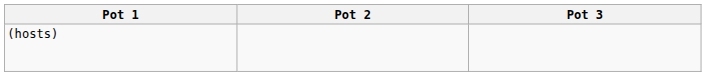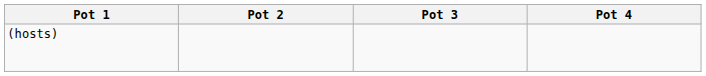 <table class=wikitable width=750>
 <tr>
 <th width=25%>Pot 1</th>
 <th width=25%>Pot 2</th>
 <th width=25%>Pot 3</th>
+<th width=25%>Pot 4</th>
 </tr>
 <tr valign=top>
 <td> (hosts)<br> <br><br></td>
 <td><br><br><br></td>
 <td><br><br><br></td>
+<td><br><br><br></td>
 </tr>
 </table>
